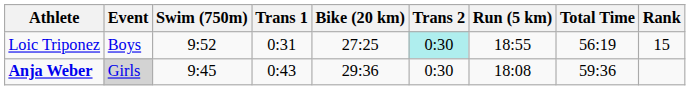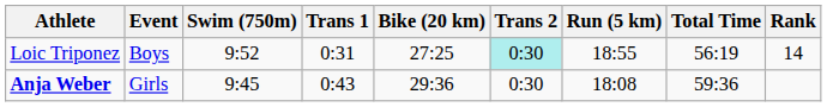 <table class="wikitable" style="font-size:90%;">
 <tr>
 <th>Athlete</th>
 <th>Event</th>
 <th>Swim (750m)</th>
 <th>Trans 1</th>
 <th>Bike (20 km)</th>
 <th>Trans 2</th>
 <th>Run (5 km)</th>
 <th>Total Time</th>
 <th>Rank</th>
 </tr>
 <tr align=center>
 <td align=left><a href='#'>Loic Triponez</a></td>
 <td align=left><a href='#'>Boys</a></td>
 <td>9:52</td>
 <td>0:31</td>
 <td>27:25</td>
 <td style="background: paleturquoise;">0:30</td>
 <td>18:55</td>
 <td>56:19</td>
-<td>15</td>
+<td>14</td>
 </tr>
 <tr align=center>
 <td align=left><strong><a href='#'>Anja Weber</a></strong></td>
-<td align=left style="background: lightgrey;"><a href='#'>Girls</a></td>
+<td align=left><a href='#'>Girls</a></td>
 <td>9:45</td>
 <td>0:43</td>
 <td>29:36</td>
 <td>0:30</td>
 <td>18:08</td>
 <td>59:36</td>
 <td></td>
 </tr>
 </table>
